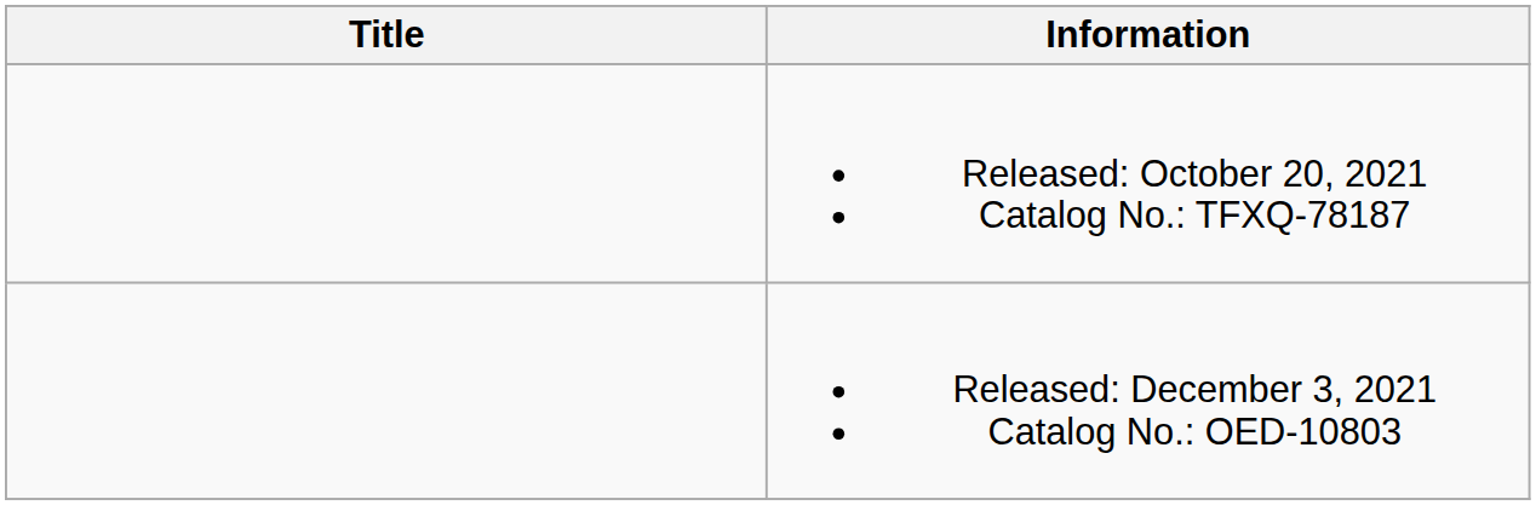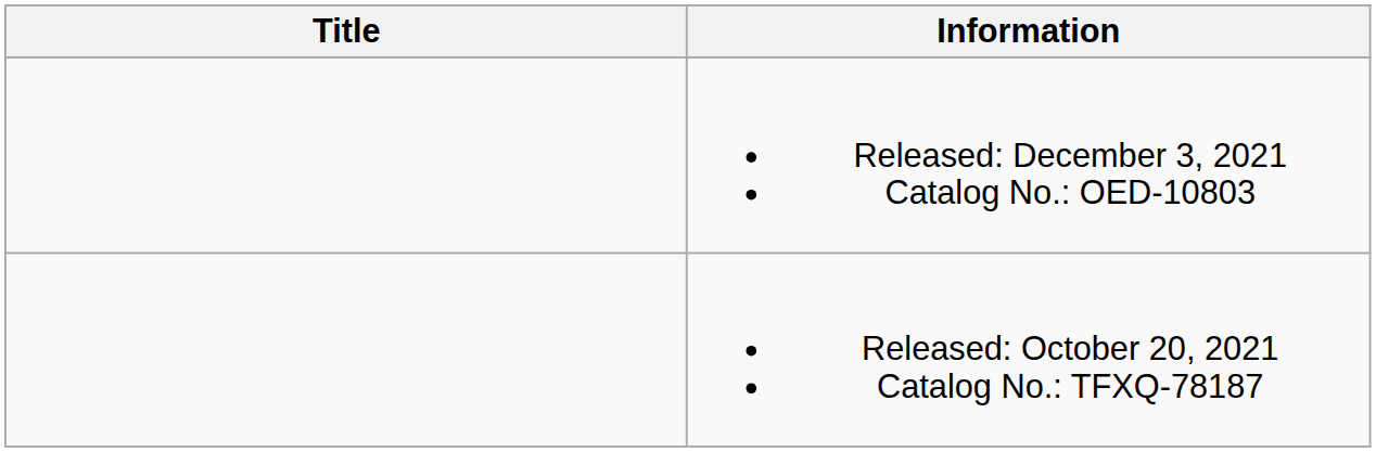 <table class="wikitable plainrowheaders" style="text-align:center">
 <tr>
 <th style="width:20em;">Title</th>
 <th style="width:20em;">Information</th>
 </tr>
 <tr>
 <td align=left></td>
-<td><br><ul><li>Released: October 20, 2021</li><li>Catalog No.: TFXQ-78187</li></ul></td>
+<td><br><ul><li>Released: December 3, 2021</li><li>Catalog No.: OED-10803</li></ul></td>
 </tr>
 <tr>
 <td align=left></td>
-<td><br><ul><li>Released: December 3, 2021</li><li>Catalog No.: OED-10803</li></ul></td>
+<td><br><ul><li>Released: October 20, 2021</li><li>Catalog No.: TFXQ-78187</li></ul></td>
 </tr>
 </table>
